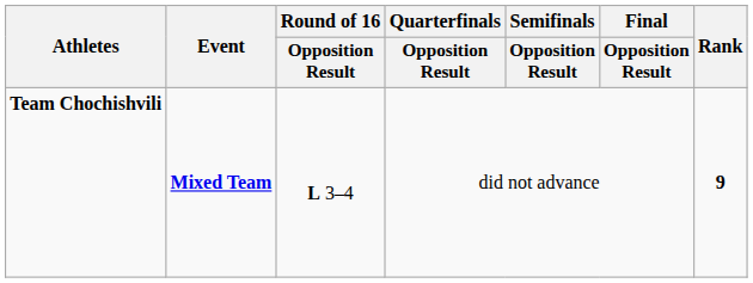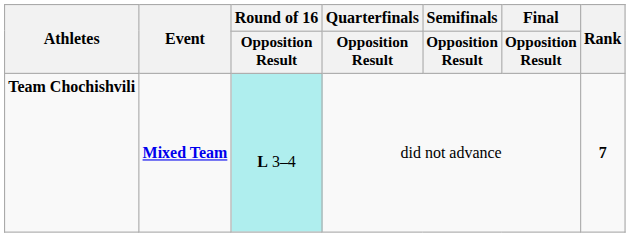 <table class="wikitable" style="font-size:90%">
 <tr>
 <th rowspan="2">Athletes</th>
 <th rowspan="2">Event</th>
 <th>Round of 16</th>
 <th>Quarterfinals</th>
 <th>Semifinals</th>
 <th>Final</th>
 <th rowspan=2>Rank</th>
 </tr>
 <tr style="font-size:95%">
 <th>Opposition<br>Result</th>
 <th>Opposition<br>Result</th>
 <th>Opposition<br>Result</th>
 <th>Opposition<br>Result</th>
 </tr>
 <tr align=center>
 <td align=left><strong>Team Chochishvili</strong><br><br><br><br><br><br><br><br></td>
 <td align=left><strong><a href='#'>Mixed Team</a></strong></td>
-<td><br><strong>L</strong> 3–4</td>
+<td style="background: paleturquoise;"><br><strong>L</strong> 3–4</td>
 <td colspan=3>did not advance</td>
-<td><strong>9</strong></td>
+<td><strong>7</strong></td>
 </tr>
 </table>
